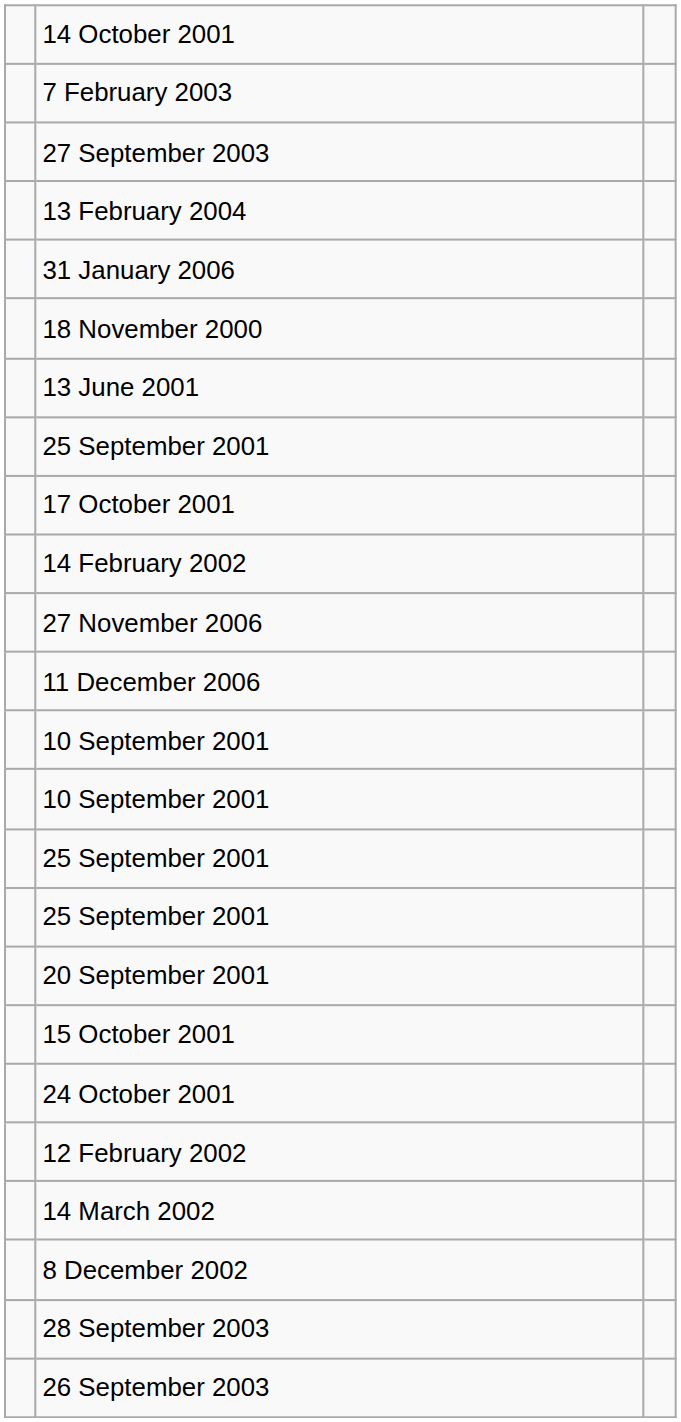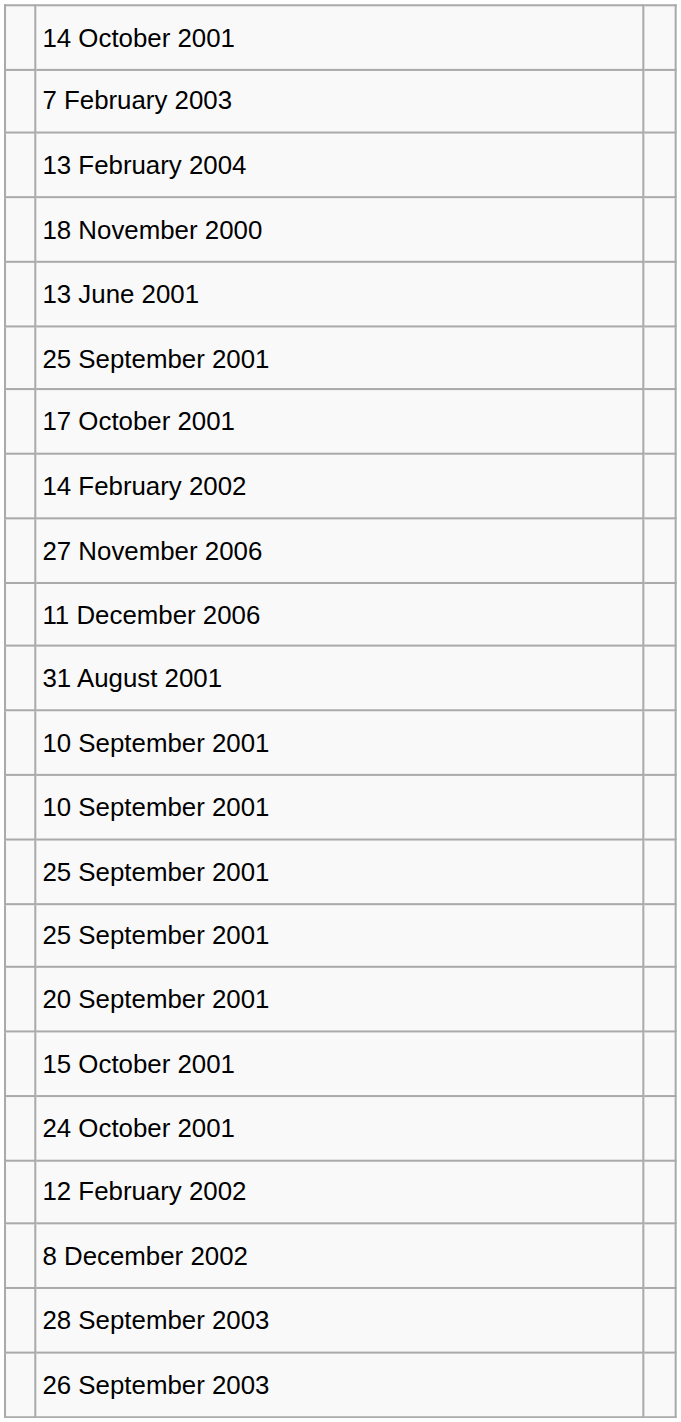 <table class="wikitable" style="font-size: 80%; float: left; width: 26em; margin-right: 1em; height: 700px">
 <tr>
 <td></td>
 <td>14 October 2001</td>
 <td></td>
 </tr>
 <tr>
 <td></td>
 <td>7 February 2003</td>
 <td></td>
 </tr>
 <tr>
 <td></td>
-<td>27 September 2003</td>
-<td></td>
-</tr>
-<tr>
-<td></td>
 <td>13 February 2004</td>
-<td></td>
-</tr>
-<tr>
-<td></td>
-<td>31 January 2006</td>
 <td></td>
 </tr>
 <tr>
 <td></td>
 <td>18 November 2000</td>
 <td></td>
 </tr>
 <tr>
 <td></td>
 <td>13 June 2001</td>
 <td></td>
 </tr>
 <tr>
 <td></td>
 <td>25 September 2001</td>
 <td></td>
 </tr>
 <tr>
 <td></td>
 <td>17 October 2001</td>
 <td></td>
 </tr>
 <tr>
 <td></td>
 <td>14 February 2002</td>
 <td></td>
 </tr>
 <tr>
 <td></td>
 <td>27 November 2006</td>
 <td></td>
 </tr>
 <tr>
 <td></td>
 <td>11 December 2006</td>
+<td></td>
+</tr>
+<tr>
+<td></td>
+<td>31 August 2001</td>
 <td></td>
 </tr>
 <tr>
 <td></td>
 <td>10 September 2001</td>
 <td></td>
 </tr>
 <tr>
 <td></td>
 <td>10 September 2001</td>
 <td></td>
 </tr>
 <tr>
 <td></td>
 <td>25 September 2001</td>
 <td></td>
 </tr>
 <tr>
 <td></td>
 <td>25 September 2001</td>
 <td></td>
 </tr>
 <tr>
 <td></td>
 <td>20 September 2001</td>
 <td></td>
 </tr>
 <tr>
 <td></td>
 <td>15 October 2001</td>
 <td></td>
 </tr>
 <tr>
 <td></td>
 <td>24 October 2001</td>
 <td></td>
 </tr>
 <tr>
 <td></td>
 <td>12 February 2002</td>
 <td></td>
 </tr>
 <tr>
 <td></td>
-<td>14 March 2002</td>
-<td></td>
-</tr>
-<tr>
-<td></td>
 <td>8 December 2002</td>
 <td></td>
 </tr>
 <tr>
 <td></td>
 <td>28 September 2003</td>
 <td></td>
 </tr>
 <tr>
 <td></td>
 <td>26 September 2003</td>
 <td></td>
 </tr>
 </table>
